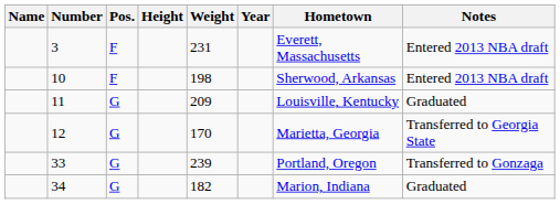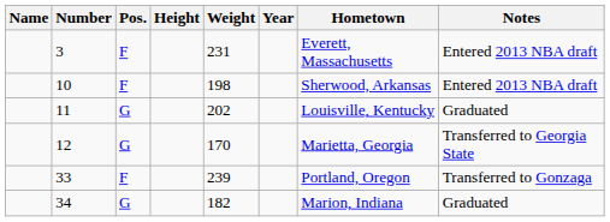 <table class="wikitable sortable" border="1">
 <tr>
 <th>Name</th>
 <th>Number</th>
 <th>Pos.</th>
 <th>Height</th>
 <th>Weight</th>
 <th>Year</th>
 <th>Hometown</th>
 <th class="unsortable">Notes</th>
 </tr>
 <tr>
 <td></td>
 <td>3</td>
 <td><a href='#'>F</a></td>
 <td></td>
 <td>231</td>
 <td></td>
 <td><a href='#'>Everett, Massachusetts</a></td>
 <td>Entered <a href='#'>2013 NBA draft</a></td>
 </tr>
 <tr>
 <td></td>
 <td>10</td>
 <td><a href='#'>F</a></td>
 <td></td>
 <td>198</td>
 <td></td>
 <td><a href='#'>Sherwood, Arkansas</a></td>
 <td>Entered <a href='#'>2013 NBA draft</a></td>
 </tr>
 <tr>
 <td></td>
 <td>11</td>
 <td><a href='#'>G</a></td>
 <td></td>
-<td>209</td>
+<td>202</td>
 <td></td>
 <td><a href='#'>Louisville, Kentucky</a></td>
 <td>Graduated</td>
 </tr>
 <tr>
 <td></td>
 <td>12</td>
 <td><a href='#'>G</a></td>
 <td></td>
 <td>170</td>
 <td></td>
 <td><a href='#'>Marietta, Georgia</a></td>
 <td>Transferred to <a href='#'>Georgia State</a></td>
 </tr>
 <tr>
 <td></td>
 <td>33</td>
-<td><a href='#'>G</a></td>
+<td><a href='#'>F</a></td>
 <td></td>
 <td>239</td>
 <td></td>
 <td><a href='#'>Portland, Oregon</a></td>
 <td>Transferred to <a href='#'>Gonzaga</a></td>
 </tr>
 <tr>
 <td></td>
 <td>34</td>
 <td><a href='#'>G</a></td>
 <td></td>
 <td>182</td>
 <td></td>
 <td><a href='#'>Marion, Indiana</a></td>
 <td>Graduated</td>
 </tr>
 </table>
